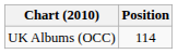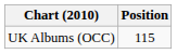 <table class="wikitable">
 <tr>
 <th>Chart (2010)</th>
 <th>Position</th>
 </tr>
 <tr>
 <td>UK Albums (OCC)</td>
-<td style="text-align:center;">114</td>
+<td style="text-align:center;">115</td>
 </tr>
 </table>
